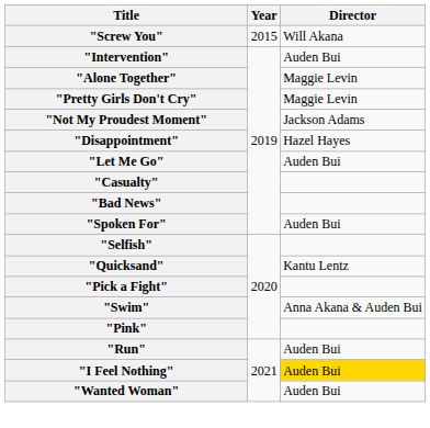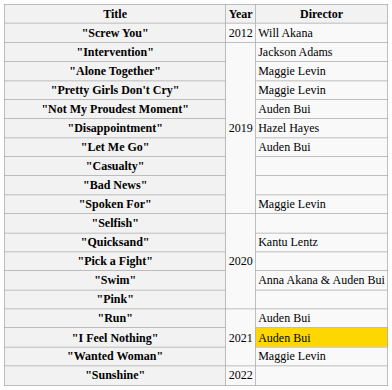 <table class="wikitable plainrowheaders" border="1">
 <tr>
 <th scope="col" style="width:18em;">Title</th>
 <th scope="col">Year</th>
 <th scope="col">Director</th>
 </tr>
 <tr>
 <th scope="row">"Screw You"</th>
-<td>2015</td>
+<td>2012</td>
 <td>Will Akana</td>
 </tr>
 <tr>
 <th scope="row">"Intervention"</th>
 <td rowspan=9>2019</td>
-<td>Auden Bui</td>
+<td>Jackson Adams</td>
 </tr>
 <tr>
 <th scope="row">"Alone Together"</th>
 <td>Maggie Levin</td>
 </tr>
 <tr>
 <th scope="row">"Pretty Girls Don't Cry"</th>
 <td>Maggie Levin</td>
 </tr>
 <tr>
 <th scope="row">"Not My Proudest Moment"</th>
-<td>Jackson Adams</td>
+<td>Auden Bui</td>
 </tr>
 <tr>
 <th scope="row">"Disappointment"</th>
 <td>Hazel Hayes</td>
 </tr>
 <tr>
 <th scope="row">"Let Me Go"</th>
 <td>Auden Bui</td>
 </tr>
 <tr>
 <th scope="row">"Casualty"</th>
 <td></td>
 </tr>
 <tr>
 <th scope="row">"Bad News"</th>
 <td></td>
 </tr>
 <tr>
 <th scope="row">"Spoken For"</th>
-<td>Auden Bui</td>
+<td>Maggie Levin</td>
 </tr>
 <tr>
 <th scope="row">"Selfish"</th>
 <td rowspan=5>2020</td>
 <td></td>
 </tr>
 <tr>
 <th scope="row">"Quicksand"</th>
 <td>Kantu Lentz</td>
 </tr>
 <tr>
 <th scope="row">"Pick a Fight"</th>
 <td></td>
 </tr>
 <tr>
 <th scope="row">"Swim"</th>
 <td>Anna Akana & Auden Bui</td>
 </tr>
 <tr>
 <th scope="row">"Pink"</th>
 <td></td>
 </tr>
 <tr>
 <th scope="row">"Run"</th>
 <td rowspan=3>2021</td>
 <td>Auden Bui</td>
 </tr>
 <tr>
 <th scope="row">"I Feel Nothing"</th>
 <td style="background: gold;">Auden Bui</td>
 </tr>
 <tr>
 <th scope="row">"Wanted Woman"</th>
-<td>Auden Bui</td>
+<td>Maggie Levin</td>
+</tr>
+<tr>
+<th scope="row">"Sunshine"</th>
+<td>2022</td>
+<td></td>
 </tr>
 </table>
